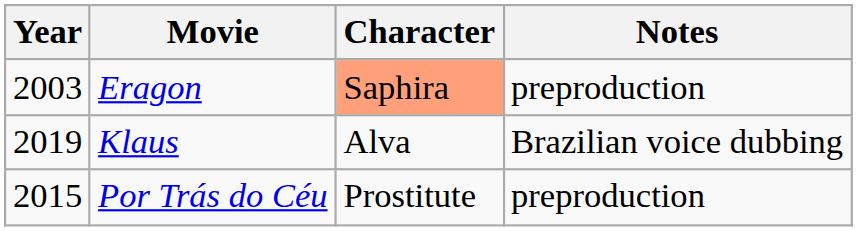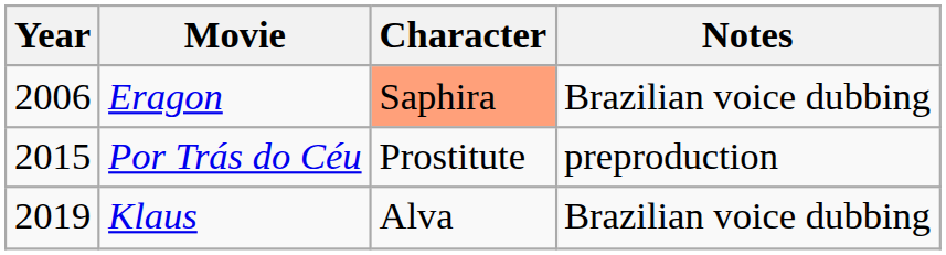 <table class="wikitable">
 <tr>
 <th>Year</th>
 <th>Movie</th>
 <th>Character</th>
 <th>Notes</th>
 </tr>
 <tr>
-<td>2003</td>
+<td>2006</td>
 <td><em><a href='#'>Eragon</a></em></td>
 <td style="background: lightsalmon;">Saphira</td>
+<td>Brazilian voice dubbing</td>
+</tr>
+<tr>
+<td>2015</td>
+<td><em><a href='#'>Por Trás do Céu</a></em></td>
+<td>Prostitute</td>
 <td>preproduction</td>
 </tr>
 <tr>
 <td>2019</td>
 <td><em><a href='#'>Klaus</a></em></td>
 <td>Alva</td>
 <td>Brazilian voice dubbing</td>
 </tr>
-<tr>
-<td>2015</td>
-<td><em><a href='#'>Por Trás do Céu</a></em></td>
-<td>Prostitute</td>
-<td>preproduction</td>
-</tr>
 </table>
